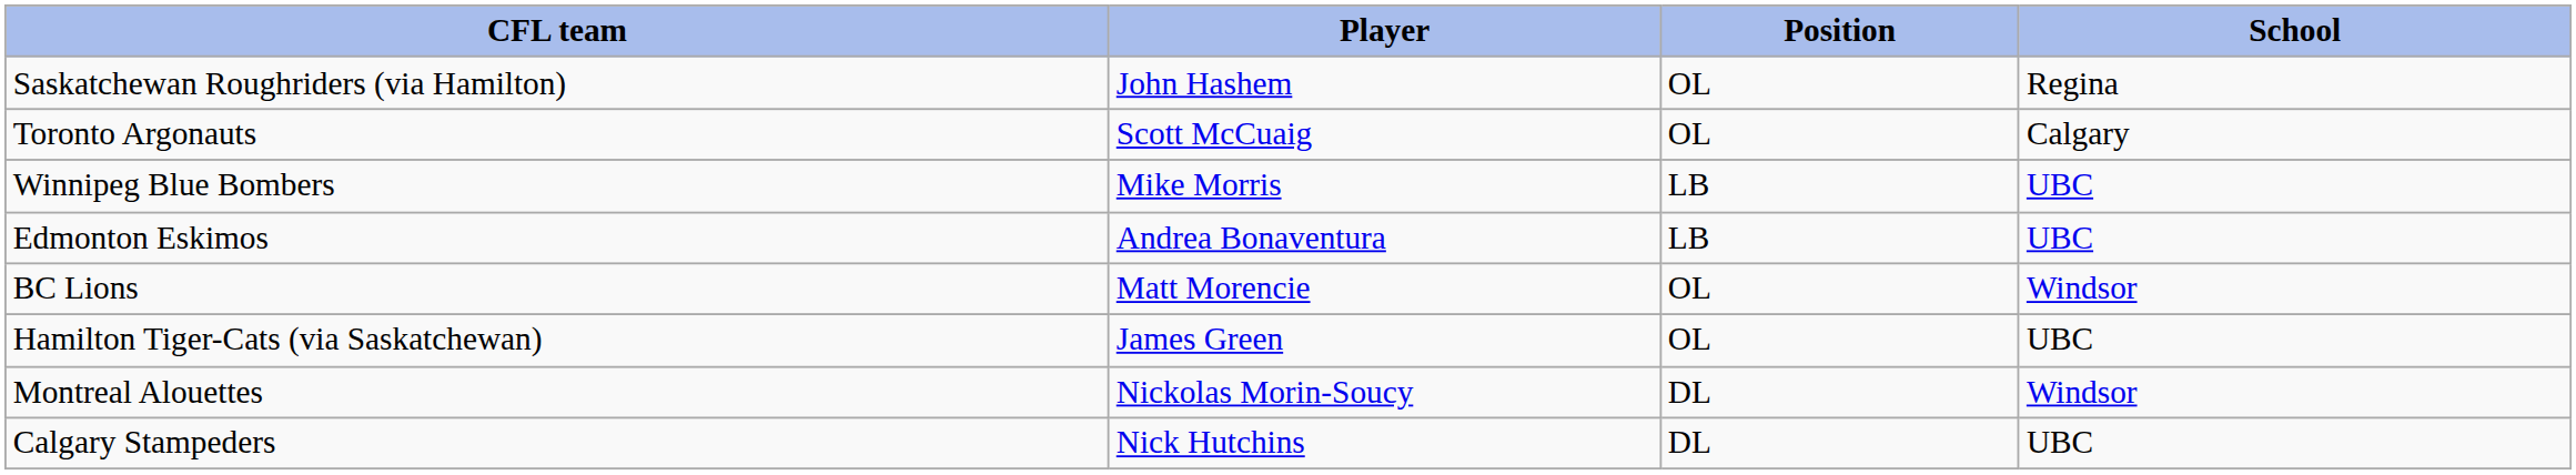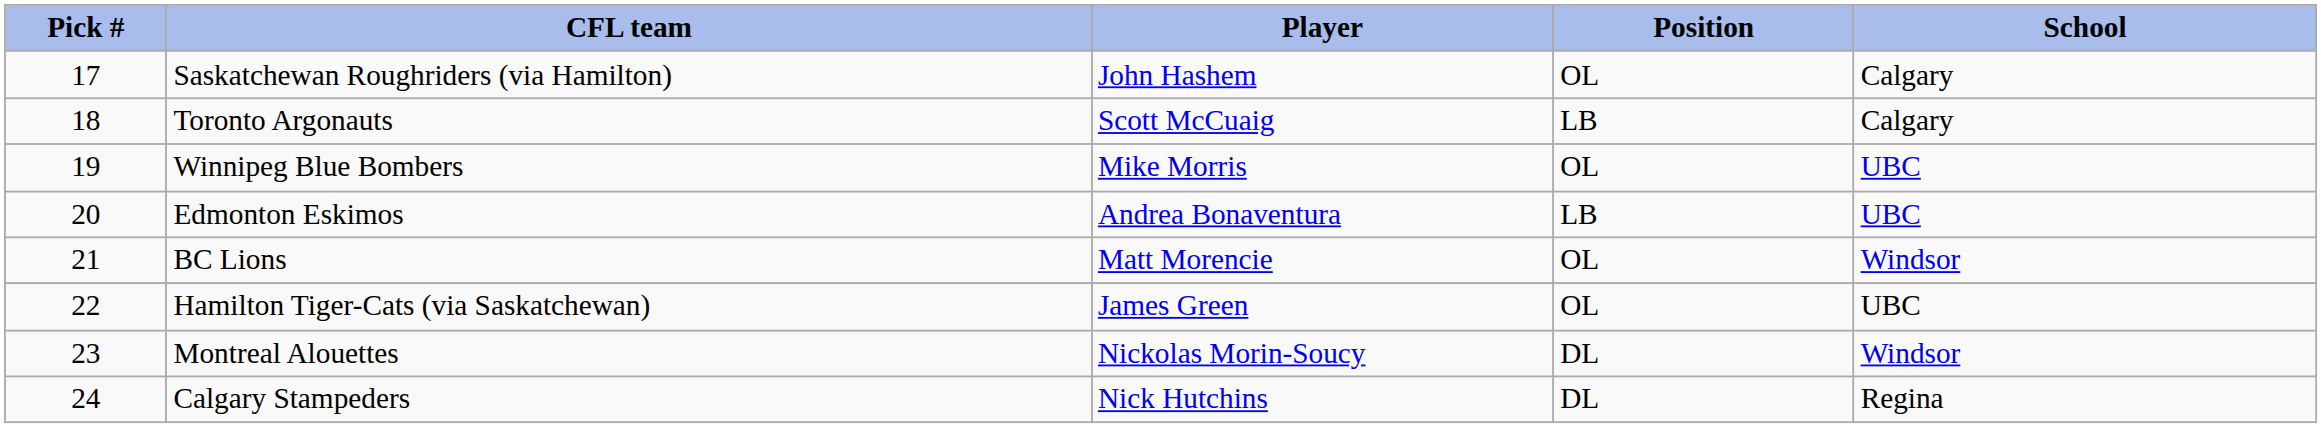 <table class="wikitable" border="1" style="width: 100%">
 <tr>
+<th style="background:#a8bdec;" width=7%>Pick #</th>
 <th width=40% style="background:#a8bdec;">CFL team</th>
 <th width=20% style="background:#a8bdec;">Player</th>
 <th width=13% style="background:#a8bdec;">Position</th>
 <th width=20% style="background:#a8bdec;">School</th>
 </tr>
 <tr>
+<td align=center>17</td>
 <td>Saskatchewan Roughriders (via Hamilton)</td>
 <td><a href='#'>John Hashem</a></td>
-<td>OL</td>
-<td>Regina</td>
-</tr>
-<tr>
-<td>Toronto Argonauts</td>
-<td><a href='#'>Scott McCuaig</a></td>
 <td>OL</td>
 <td>Calgary</td>
 </tr>
 <tr>
+<td align=center>18</td>
+<td>Toronto Argonauts</td>
+<td><a href='#'>Scott McCuaig</a></td>
+<td>LB</td>
+<td>Calgary</td>
+</tr>
+<tr>
+<td align=center>19</td>
 <td>Winnipeg Blue Bombers</td>
 <td><a href='#'>Mike Morris</a></td>
-<td>LB</td>
+<td>OL</td>
 <td><a href='#'>UBC</a></td>
 </tr>
 <tr>
+<td align=center>20</td>
 <td>Edmonton Eskimos</td>
 <td><a href='#'>Andrea Bonaventura</a></td>
 <td>LB</td>
 <td><a href='#'>UBC</a></td>
 </tr>
 <tr>
+<td align=center>21</td>
 <td>BC Lions</td>
 <td><a href='#'>Matt Morencie</a></td>
 <td>OL</td>
 <td><a href='#'>Windsor</a></td>
 </tr>
 <tr>
+<td align=center>22</td>
 <td>Hamilton Tiger-Cats (via Saskatchewan)</td>
 <td><a href='#'>James Green</a></td>
 <td>OL</td>
 <td>UBC</td>
 </tr>
 <tr>
+<td align=center>23</td>
 <td>Montreal Alouettes</td>
 <td><a href='#'>Nickolas Morin-Soucy</a></td>
 <td>DL</td>
 <td><a href='#'>Windsor</a></td>
 </tr>
 <tr>
+<td align=center>24</td>
 <td>Calgary Stampeders</td>
 <td><a href='#'>Nick Hutchins</a></td>
 <td>DL</td>
-<td>UBC</td>
+<td>Regina</td>
 </tr>
 </table>
